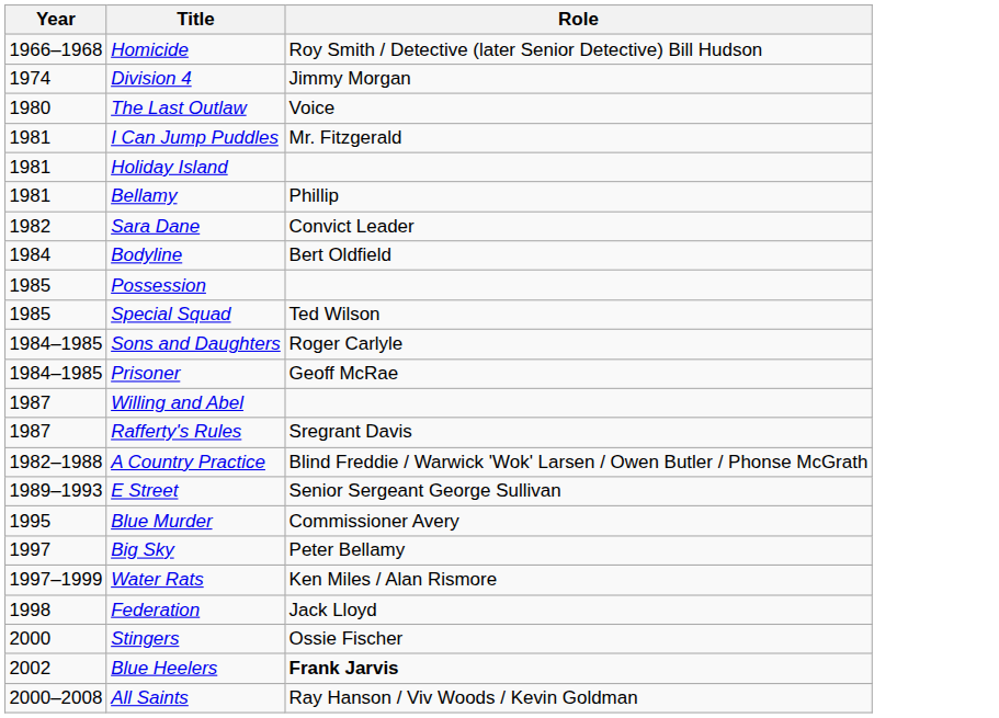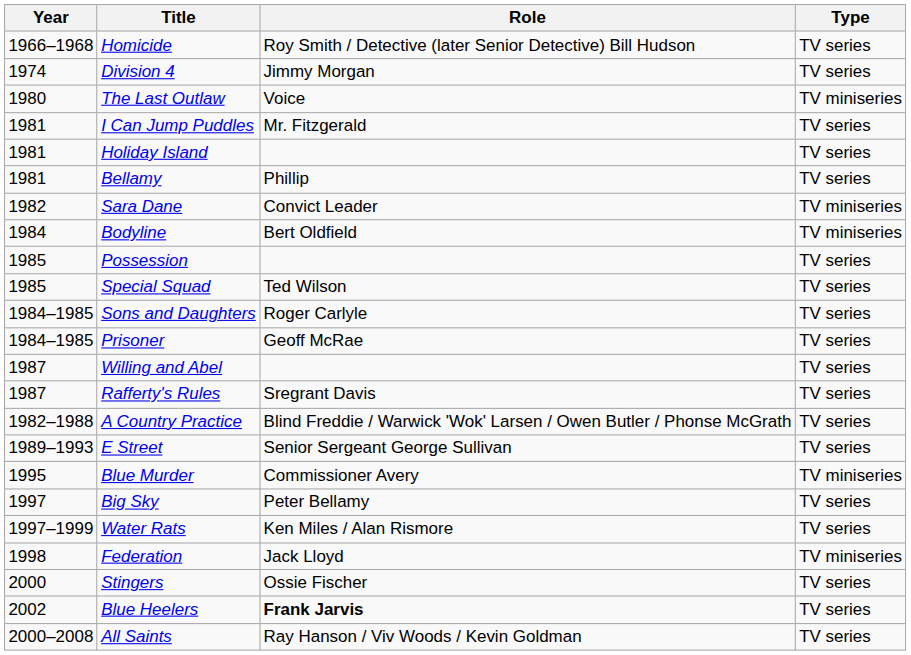 <table class="wikitable">
 <tr>
 <th>Year</th>
 <th>Title</th>
 <th>Role</th>
+<th>Type</th>
 </tr>
 <tr>
 <td>1966–1968</td>
 <td><em><a href='#'>Homicide</a></em></td>
 <td>Roy Smith / Detective (later Senior Detective) Bill Hudson</td>
+<td>TV series</td>
 </tr>
 <tr>
 <td>1974</td>
 <td><em><a href='#'>Division 4</a></em></td>
 <td>Jimmy Morgan</td>
+<td>TV series</td>
 </tr>
 <tr>
 <td>1980</td>
 <td><em><a href='#'>The Last Outlaw</a></em></td>
 <td>Voice</td>
+<td>TV miniseries</td>
 </tr>
 <tr>
 <td>1981</td>
 <td><em><a href='#'>I Can Jump Puddles</a></em></td>
 <td>Mr. Fitzgerald</td>
+<td>TV series</td>
 </tr>
 <tr>
 <td>1981</td>
 <td><em><a href='#'>Holiday Island</a></em></td>
 <td></td>
+<td>TV series</td>
 </tr>
 <tr>
 <td>1981</td>
 <td><em><a href='#'>Bellamy</a></em></td>
 <td>Phillip</td>
+<td>TV series</td>
 </tr>
 <tr>
 <td>1982</td>
 <td><em><a href='#'>Sara Dane</a></em></td>
 <td>Convict Leader</td>
+<td>TV miniseries</td>
 </tr>
 <tr>
 <td>1984</td>
 <td><em><a href='#'>Bodyline</a></em></td>
 <td>Bert Oldfield</td>
+<td>TV miniseries</td>
 </tr>
 <tr>
 <td>1985</td>
 <td><em><a href='#'>Possession</a></em></td>
 <td></td>
+<td>TV series</td>
 </tr>
 <tr>
 <td>1985</td>
 <td><em><a href='#'>Special Squad</a></em></td>
 <td>Ted Wilson</td>
+<td>TV series</td>
 </tr>
 <tr>
 <td>1984–1985</td>
 <td><em><a href='#'>Sons and Daughters</a></em></td>
 <td>Roger Carlyle</td>
+<td>TV series</td>
 </tr>
 <tr>
 <td>1984–1985</td>
 <td><em><a href='#'>Prisoner</a></em></td>
 <td>Geoff McRae</td>
+<td>TV series</td>
 </tr>
 <tr>
 <td>1987</td>
 <td><em><a href='#'>Willing and Abel</a></em></td>
 <td></td>
+<td>TV series</td>
 </tr>
 <tr>
 <td>1987</td>
 <td><em><a href='#'>Rafferty's Rules</a></em></td>
 <td>Sregrant Davis</td>
+<td>TV series</td>
 </tr>
 <tr>
 <td>1982–1988</td>
 <td><em><a href='#'>A Country Practice</a></em></td>
 <td>Blind Freddie / Warwick 'Wok' Larsen / Owen Butler / Phonse McGrath</td>
+<td>TV series</td>
 </tr>
 <tr>
 <td>1989–1993</td>
 <td><em><a href='#'>E Street</a></em></td>
 <td>Senior Sergeant George Sullivan</td>
+<td>TV series</td>
 </tr>
 <tr>
 <td>1995</td>
 <td><em><a href='#'>Blue Murder</a></em></td>
 <td>Commissioner Avery</td>
+<td>TV miniseries</td>
 </tr>
 <tr>
 <td>1997</td>
 <td><em><a href='#'>Big Sky</a></em></td>
 <td>Peter Bellamy</td>
+<td>TV series</td>
 </tr>
 <tr>
 <td>1997–1999</td>
 <td><em><a href='#'>Water Rats</a></em></td>
 <td>Ken Miles / Alan Rismore</td>
+<td>TV series</td>
 </tr>
 <tr>
 <td>1998</td>
 <td><em><a href='#'>Federation</a></em></td>
 <td>Jack Lloyd</td>
+<td>TV miniseries</td>
 </tr>
 <tr>
 <td>2000</td>
 <td><em><a href='#'>Stingers</a></em></td>
 <td>Ossie Fischer</td>
+<td>TV series</td>
 </tr>
 <tr>
 <td>2002</td>
 <td><em><a href='#'>Blue Heelers</a></em></td>
 <td><strong>Frank Jarvis</strong></td>
+<td>TV series</td>
 </tr>
 <tr>
 <td>2000–2008</td>
 <td><em><a href='#'>All Saints</a></em></td>
 <td>Ray Hanson / Viv Woods / Kevin Goldman</td>
+<td>TV series</td>
 </tr>
 </table>
